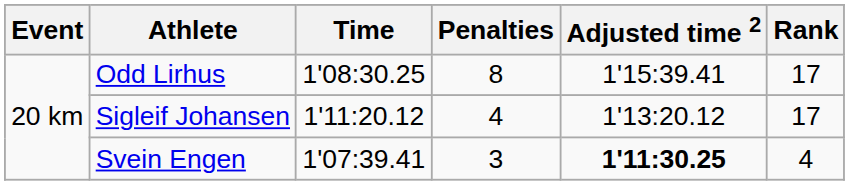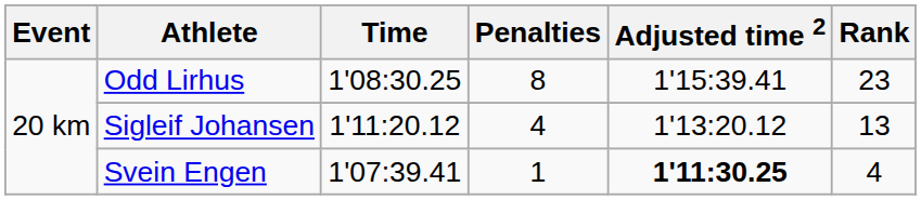 <table class="wikitable" style="font-size:90%">
 <tr>
 <th>Event</th>
 <th>Athlete</th>
 <th>Time</th>
 <th>Penalties</th>
 <th>Adjusted time <sup>2</sup></th>
 <th>Rank</th>
 </tr>
 <tr>
 <td rowspan="3">20 km</td>
 <td><a href='#'>Odd Lirhus</a></td>
 <td align="center">1'08:30.25</td>
 <td align="center">8</td>
 <td align="center">1'15:39.41</td>
-<td align="center">17</td>
+<td align="center">23</td>
 </tr>
 <tr>
 <td><a href='#'>Sigleif Johansen</a></td>
 <td align="center">1'11:20.12</td>
 <td align="center">4</td>
 <td align="center">1'13:20.12</td>
-<td align="center">17</td>
+<td align="center">13</td>
 </tr>
 <tr>
 <td><a href='#'>Svein Engen</a></td>
 <td align="center">1'07:39.41</td>
-<td align="center">3</td>
+<td align="center">1</td>
 <td align="center"><strong>1'11:30.25</strong></td>
 <td align="center">4</td>
 </tr>
 </table>
